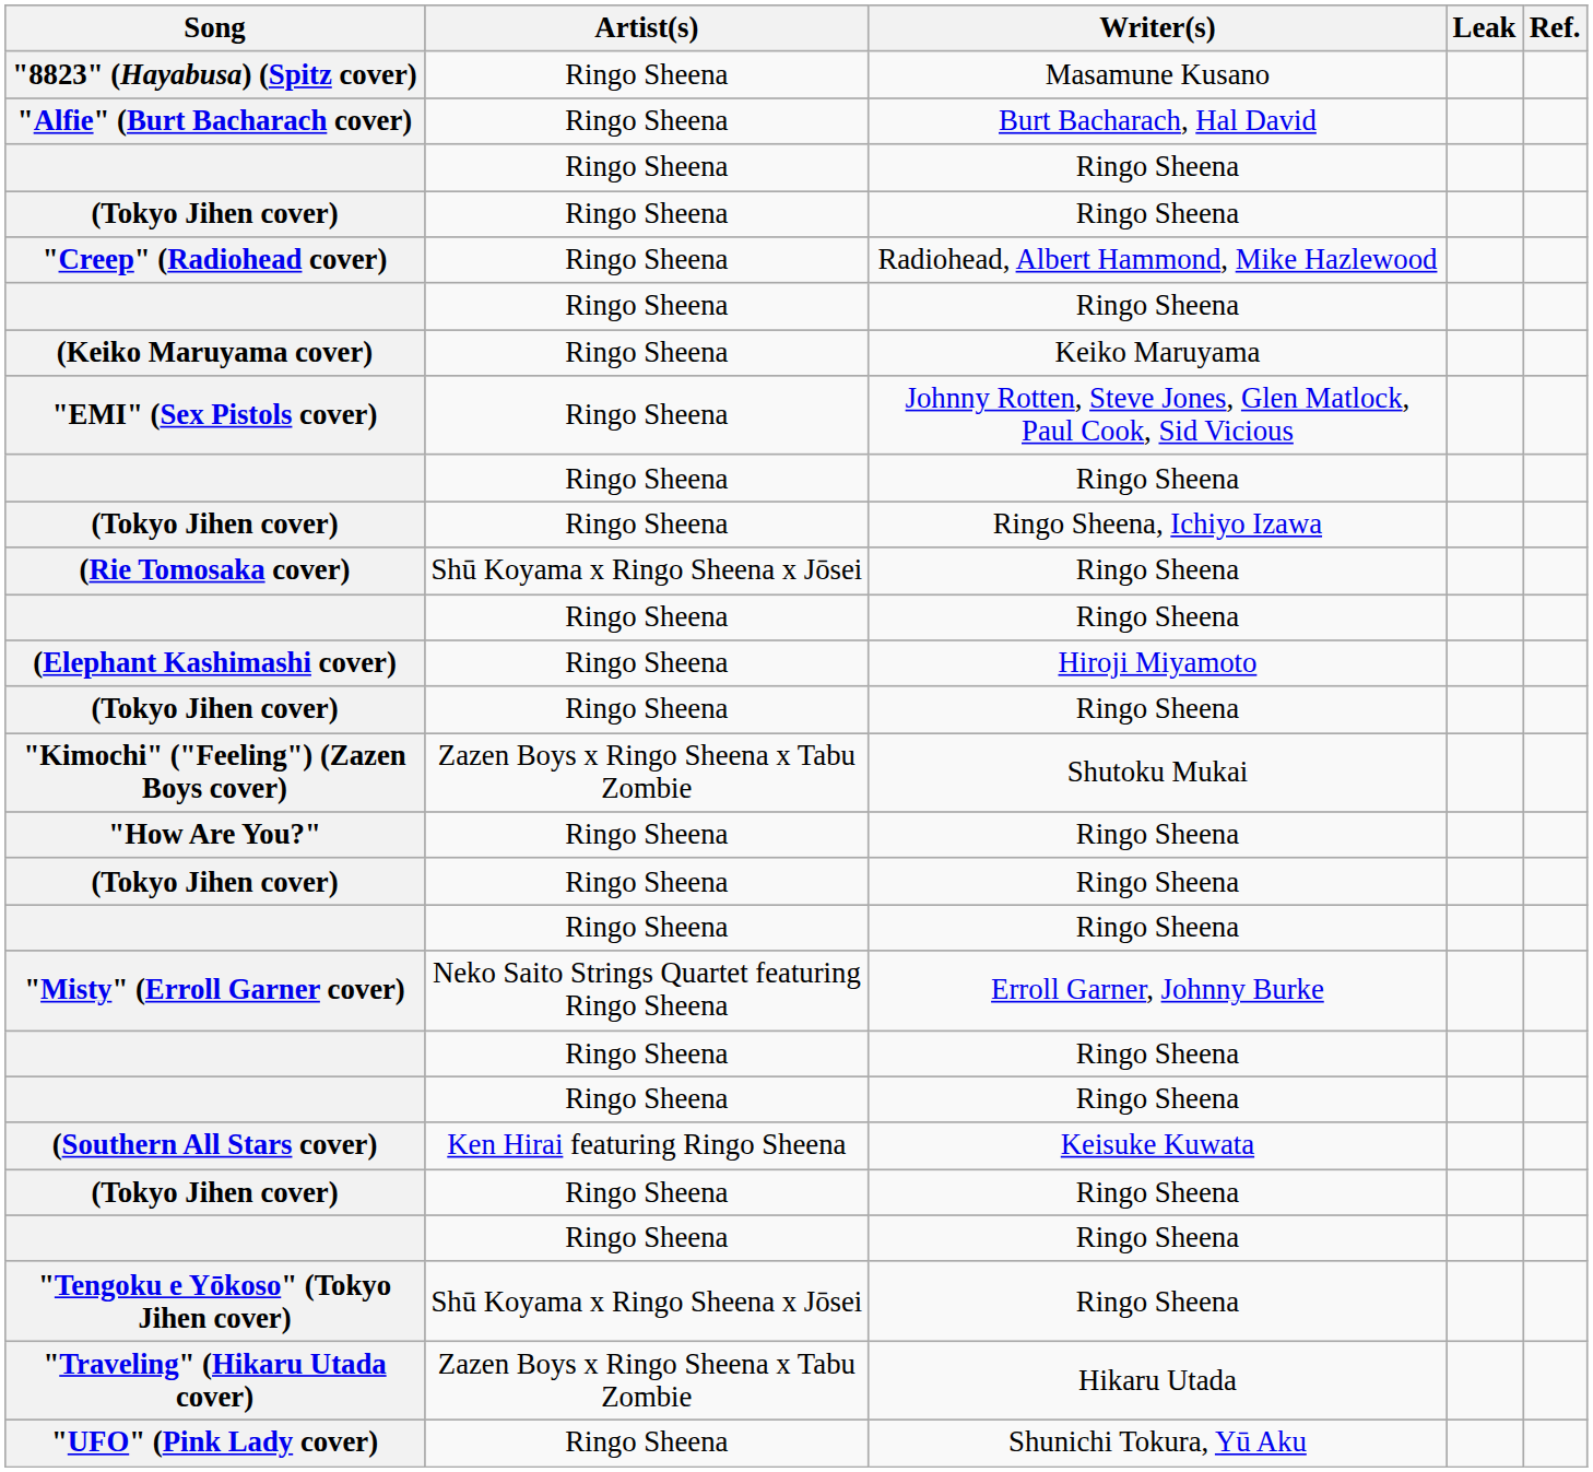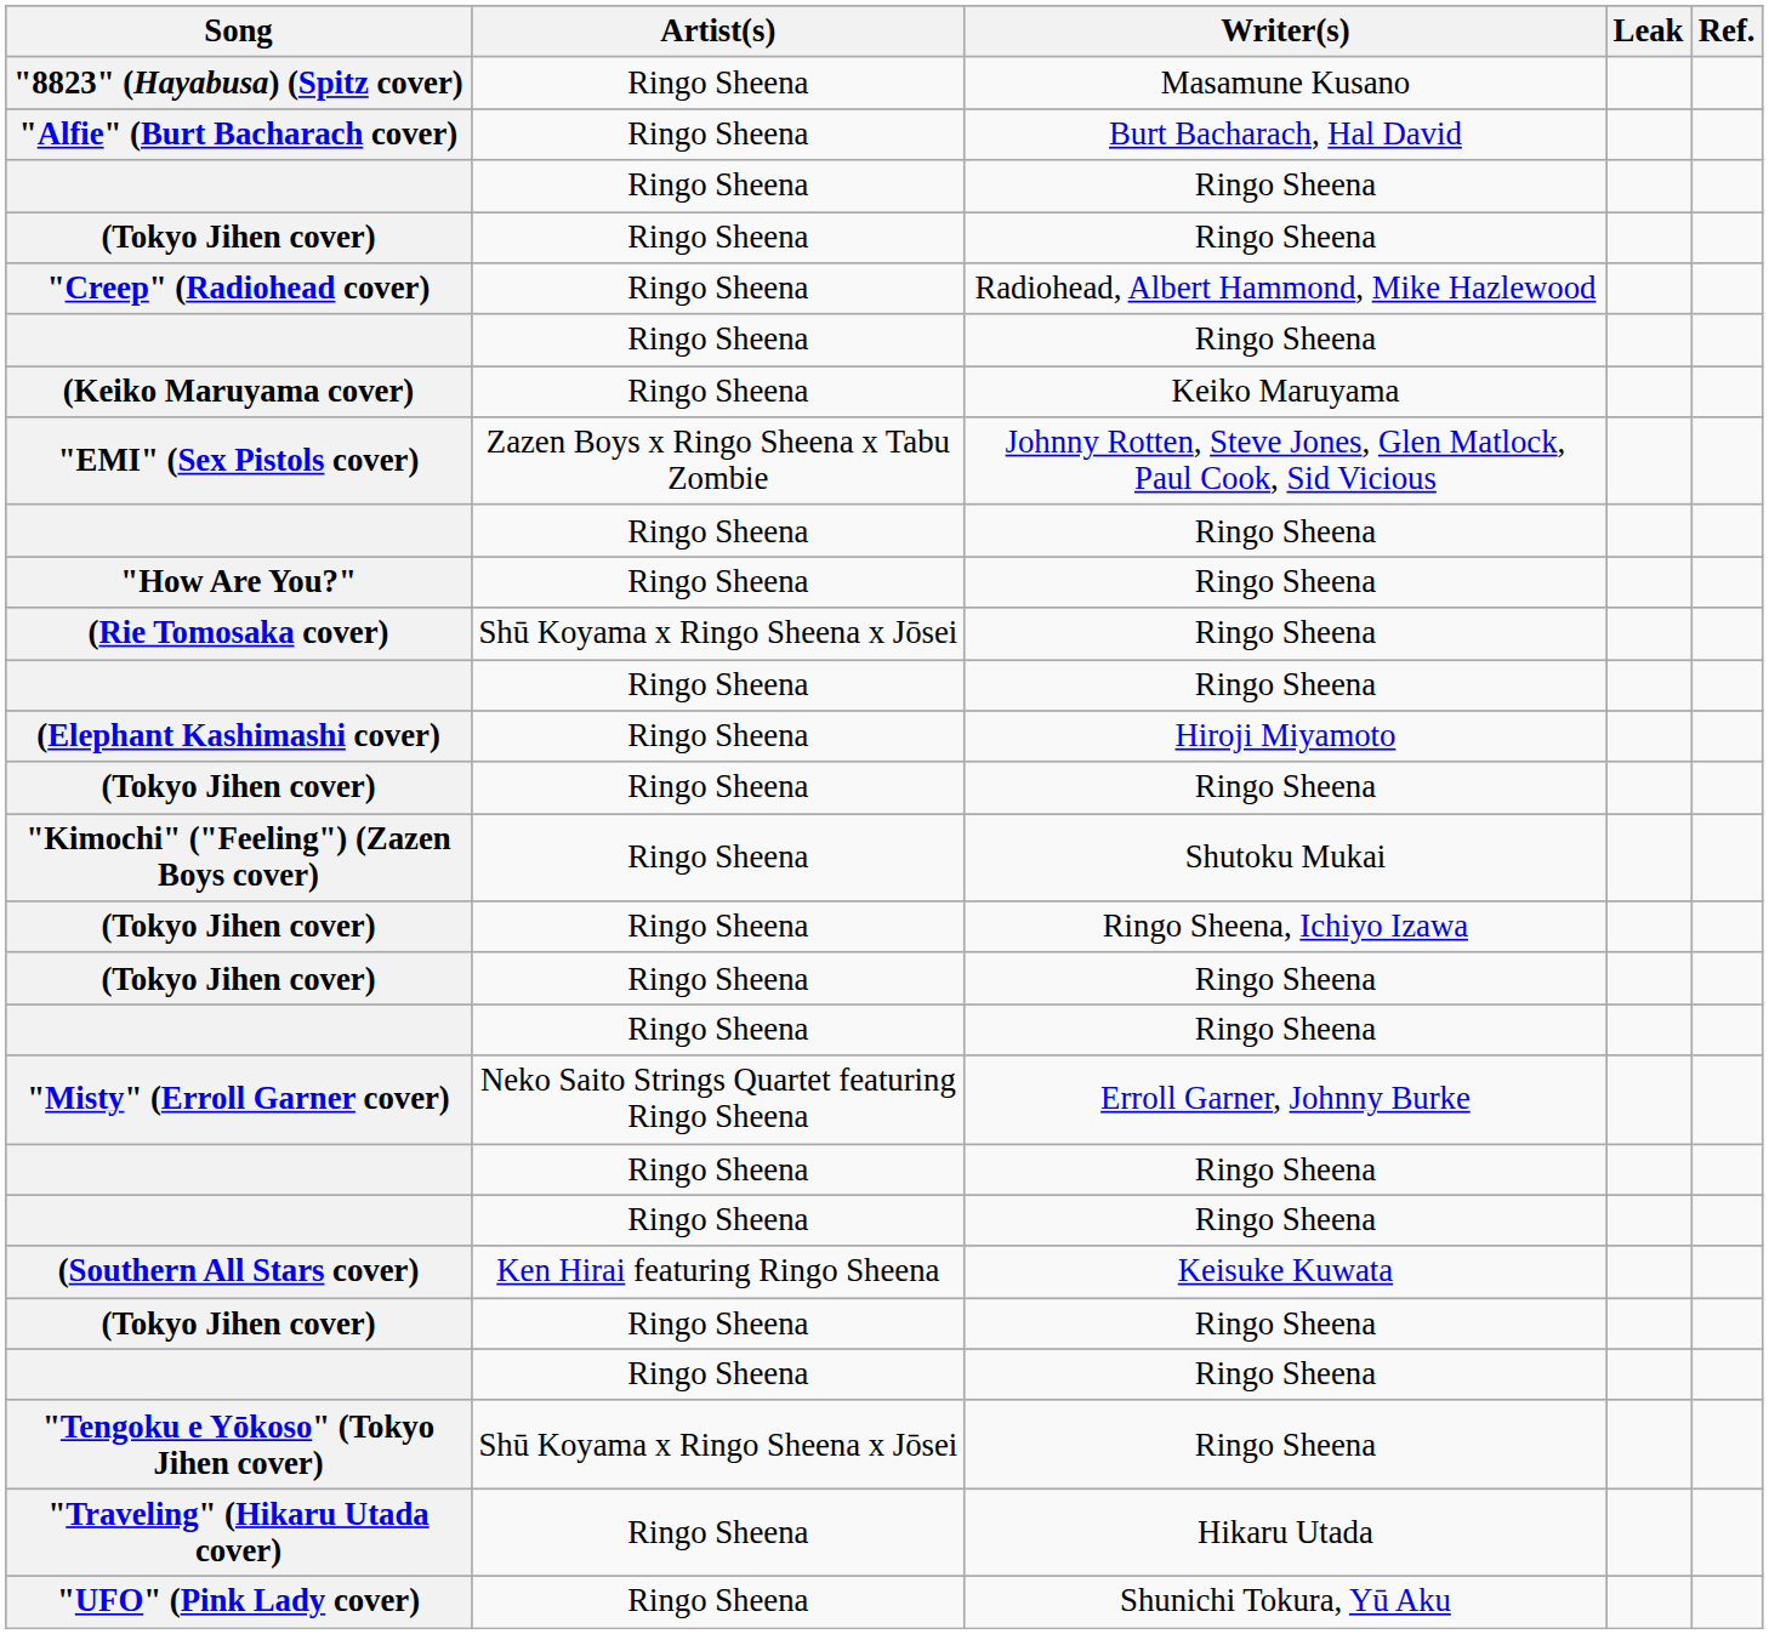 <table class="wikitable sortable plainrowheaders" style="text-align:center;">
 <tr>
 <th scope="col">Song</th>
 <th scope="col">Artist(s)</th>
 <th scope="col" class="unsortable">Writer(s)</th>
 <th scope="col">Leak</th>
 <th scope="col" class="unsortable">Ref.</th>
 </tr>
 <tr>
 <th scope=row>"8823" (<em>Hayabusa</em>) <span>(<a href='#'>Spitz</a> cover)</span></th>
 <td>Ringo Sheena</td>
 <td>Masamune Kusano</td>
 <td></td>
 <td></td>
 </tr>
 <tr>
 <th scope=row>"<a href='#'>Alfie</a>"  <span>(<a href='#'>Burt Bacharach</a> cover)</span></th>
 <td>Ringo Sheena</td>
 <td><a href='#'>Burt Bacharach</a>, <a href='#'>Hal David</a></td>
 <td></td>
 <td></td>
 </tr>
 <tr>
 <th scope=row></th>
 <td>Ringo Sheena</td>
 <td>Ringo Sheena</td>
 <td></td>
 <td></td>
 </tr>
 <tr>
 <th scope=row> <span>(Tokyo Jihen cover)</span></th>
 <td>Ringo Sheena</td>
 <td>Ringo Sheena</td>
 <td></td>
 <td></td>
 </tr>
 <tr>
 <th scope=row>"<a href='#'>Creep</a>"  <span>(<a href='#'>Radiohead</a> cover)</span></th>
 <td>Ringo Sheena</td>
 <td>Radiohead, <a href='#'>Albert Hammond</a>, <a href='#'>Mike Hazlewood</a></td>
 <td></td>
 <td></td>
 </tr>
 <tr>
 <th scope=row></th>
 <td>Ringo Sheena</td>
 <td>Ringo Sheena</td>
 <td></td>
 <td></td>
 </tr>
 <tr>
 <th scope=row> <span>(Keiko Maruyama cover)</span></th>
 <td>Ringo Sheena</td>
 <td>Keiko Maruyama</td>
 <td></td>
 <td></td>
 </tr>
 <tr>
 <th scope=row>"EMI" <span>(<a href='#'>Sex Pistols</a> cover)</span></th>
-<td>Ringo Sheena</td>
+<td>Zazen Boys x Ringo Sheena x Tabu Zombie</td>
 <td><a href='#'>Johnny Rotten</a>, <a href='#'>Steve Jones</a>, <a href='#'>Glen Matlock</a>, <a href='#'>Paul Cook</a>, <a href='#'>Sid Vicious</a></td>
 <td></td>
 <td></td>
 </tr>
 <tr>
 <th scope=row></th>
 <td>Ringo Sheena</td>
 <td>Ringo Sheena</td>
 <td></td>
 <td></td>
 </tr>
 <tr>
-<th scope=row> <span>(Tokyo Jihen cover)</span></th>
+<th scope=row>"How Are You?"</th>
 <td>Ringo Sheena</td>
-<td>Ringo Sheena, <a href='#'>Ichiyo Izawa</a></td>
+<td>Ringo Sheena</td>
 <td></td>
 <td></td>
 </tr>
 <tr>
 <th scope=row> <span>(<a href='#'>Rie Tomosaka</a> cover)</span></th>
 <td>Shū Koyama x Ringo Sheena x Jōsei</td>
 <td>Ringo Sheena</td>
 <td></td>
 <td></td>
 </tr>
 <tr>
 <th scope=row></th>
 <td>Ringo Sheena</td>
 <td>Ringo Sheena</td>
 <td></td>
 <td></td>
 </tr>
 <tr>
 <th scope=row> <span>(<a href='#'>Elephant Kashimashi</a> cover)</span></th>
 <td>Ringo Sheena</td>
 <td><a href='#'>Hiroji Miyamoto</a></td>
 <td></td>
 <td></td>
 </tr>
 <tr>
 <th scope=row> <span>(Tokyo Jihen cover)</span></th>
 <td>Ringo Sheena</td>
 <td>Ringo Sheena</td>
 <td></td>
 <td></td>
 </tr>
 <tr>
 <th scope=row>"Kimochi" ("Feeling") <span>(Zazen Boys cover)</span></th>
-<td>Zazen Boys x Ringo Sheena x Tabu Zombie</td>
+<td>Ringo Sheena</td>
 <td>Shutoku Mukai</td>
 <td></td>
 <td></td>
 </tr>
 <tr>
-<th scope=row>"How Are You?"</th>
+<th scope=row> <span>(Tokyo Jihen cover)</span></th>
 <td>Ringo Sheena</td>
-<td>Ringo Sheena</td>
+<td>Ringo Sheena, <a href='#'>Ichiyo Izawa</a></td>
 <td></td>
 <td></td>
 </tr>
 <tr>
 <th scope=row> <span>(Tokyo Jihen cover)</span></th>
 <td>Ringo Sheena</td>
 <td>Ringo Sheena</td>
 <td></td>
 <td></td>
 </tr>
 <tr>
 <th scope=row></th>
 <td>Ringo Sheena</td>
 <td>Ringo Sheena</td>
 <td></td>
 <td></td>
 </tr>
 <tr>
 <th scope=row>"<a href='#'>Misty</a>" <span>(<a href='#'>Erroll Garner</a> cover)</span></th>
 <td>Neko Saito Strings Quartet featuring Ringo Sheena</td>
 <td><a href='#'>Erroll Garner</a>, <a href='#'>Johnny Burke</a></td>
 <td></td>
 <td></td>
 </tr>
 <tr>
 <th scope=row></th>
 <td>Ringo Sheena</td>
 <td>Ringo Sheena</td>
 <td></td>
 <td></td>
 </tr>
 <tr>
 <th scope=row></th>
 <td>Ringo Sheena</td>
 <td>Ringo Sheena</td>
 <td></td>
 <td></td>
 </tr>
 <tr>
 <th scope=row> <span>(<a href='#'>Southern All Stars</a> cover)</span></th>
 <td><a href='#'>Ken Hirai</a> featuring Ringo Sheena</td>
 <td><a href='#'>Keisuke Kuwata</a></td>
 <td></td>
 <td></td>
 </tr>
 <tr>
 <th scope=row> <span>(Tokyo Jihen cover)</span></th>
 <td>Ringo Sheena</td>
 <td>Ringo Sheena</td>
 <td></td>
 <td></td>
 </tr>
 <tr>
 <th scope=row></th>
 <td>Ringo Sheena</td>
 <td>Ringo Sheena</td>
 <td></td>
 <td></td>
 </tr>
 <tr>
 <th scope=row>"<a href='#'>Tengoku e Yōkoso</a>" <span>(Tokyo Jihen cover)</span></th>
 <td>Shū Koyama x Ringo Sheena x Jōsei</td>
 <td>Ringo Sheena</td>
 <td></td>
 <td></td>
 </tr>
 <tr>
 <th scope=row>"<a href='#'>Traveling</a>" <span>(<a href='#'>Hikaru Utada</a> cover)</span></th>
-<td>Zazen Boys x Ringo Sheena x Tabu Zombie</td>
+<td>Ringo Sheena</td>
 <td>Hikaru Utada</td>
 <td></td>
 <td></td>
 </tr>
 <tr>
 <th scope=row>"<a href='#'>UFO</a>" <span>(<a href='#'>Pink Lady</a> cover)</span></th>
 <td>Ringo Sheena</td>
 <td>Shunichi Tokura, <a href='#'>Yū Aku</a></td>
 <td></td>
 <td></td>
 </tr>
 </table>
